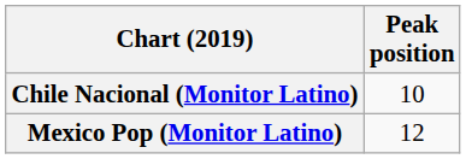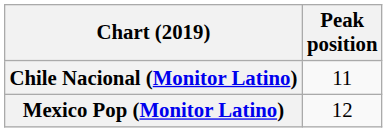 <table class="wikitable plainrowheaders" style="text-align:center">
 <tr>
 <th scope="col">Chart (2019)</th>
 <th scope="col">Peak<br>position</th>
 </tr>
 <tr>
 <th scope="row">Chile Nacional (<a href='#'>Monitor Latino</a>)</th>
-<td>10</td>
+<td>11</td>
 </tr>
 <tr>
 <th scope="row">Mexico Pop (<a href='#'>Monitor Latino</a>)</th>
 <td>12</td>
 </tr>
 </table>
